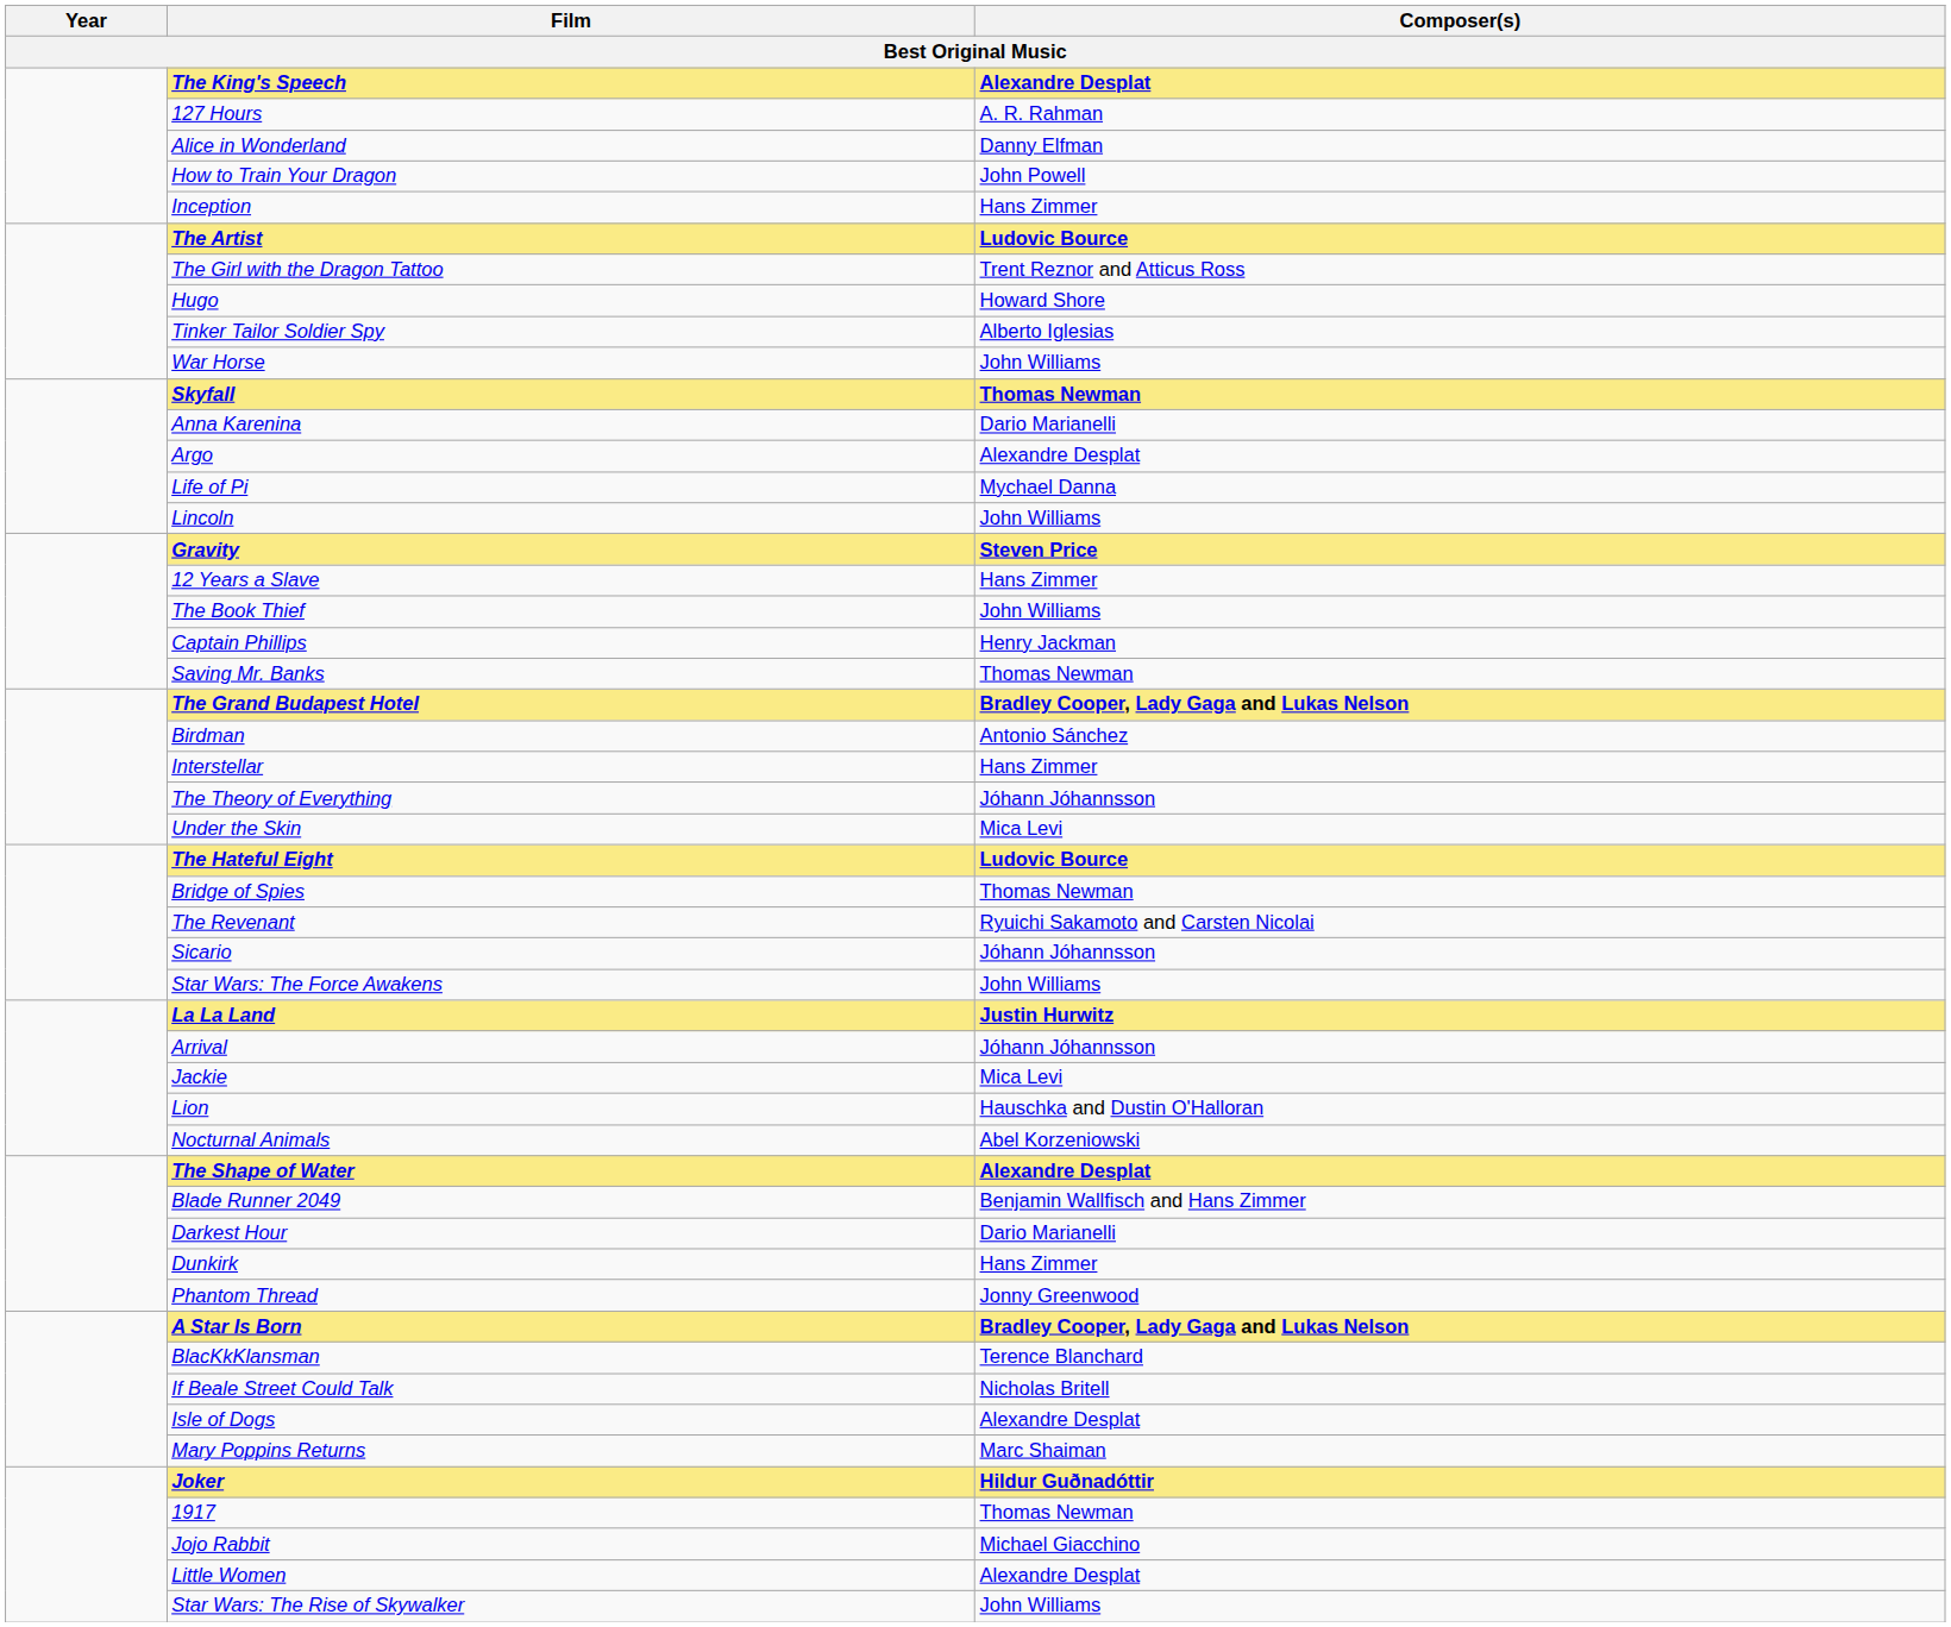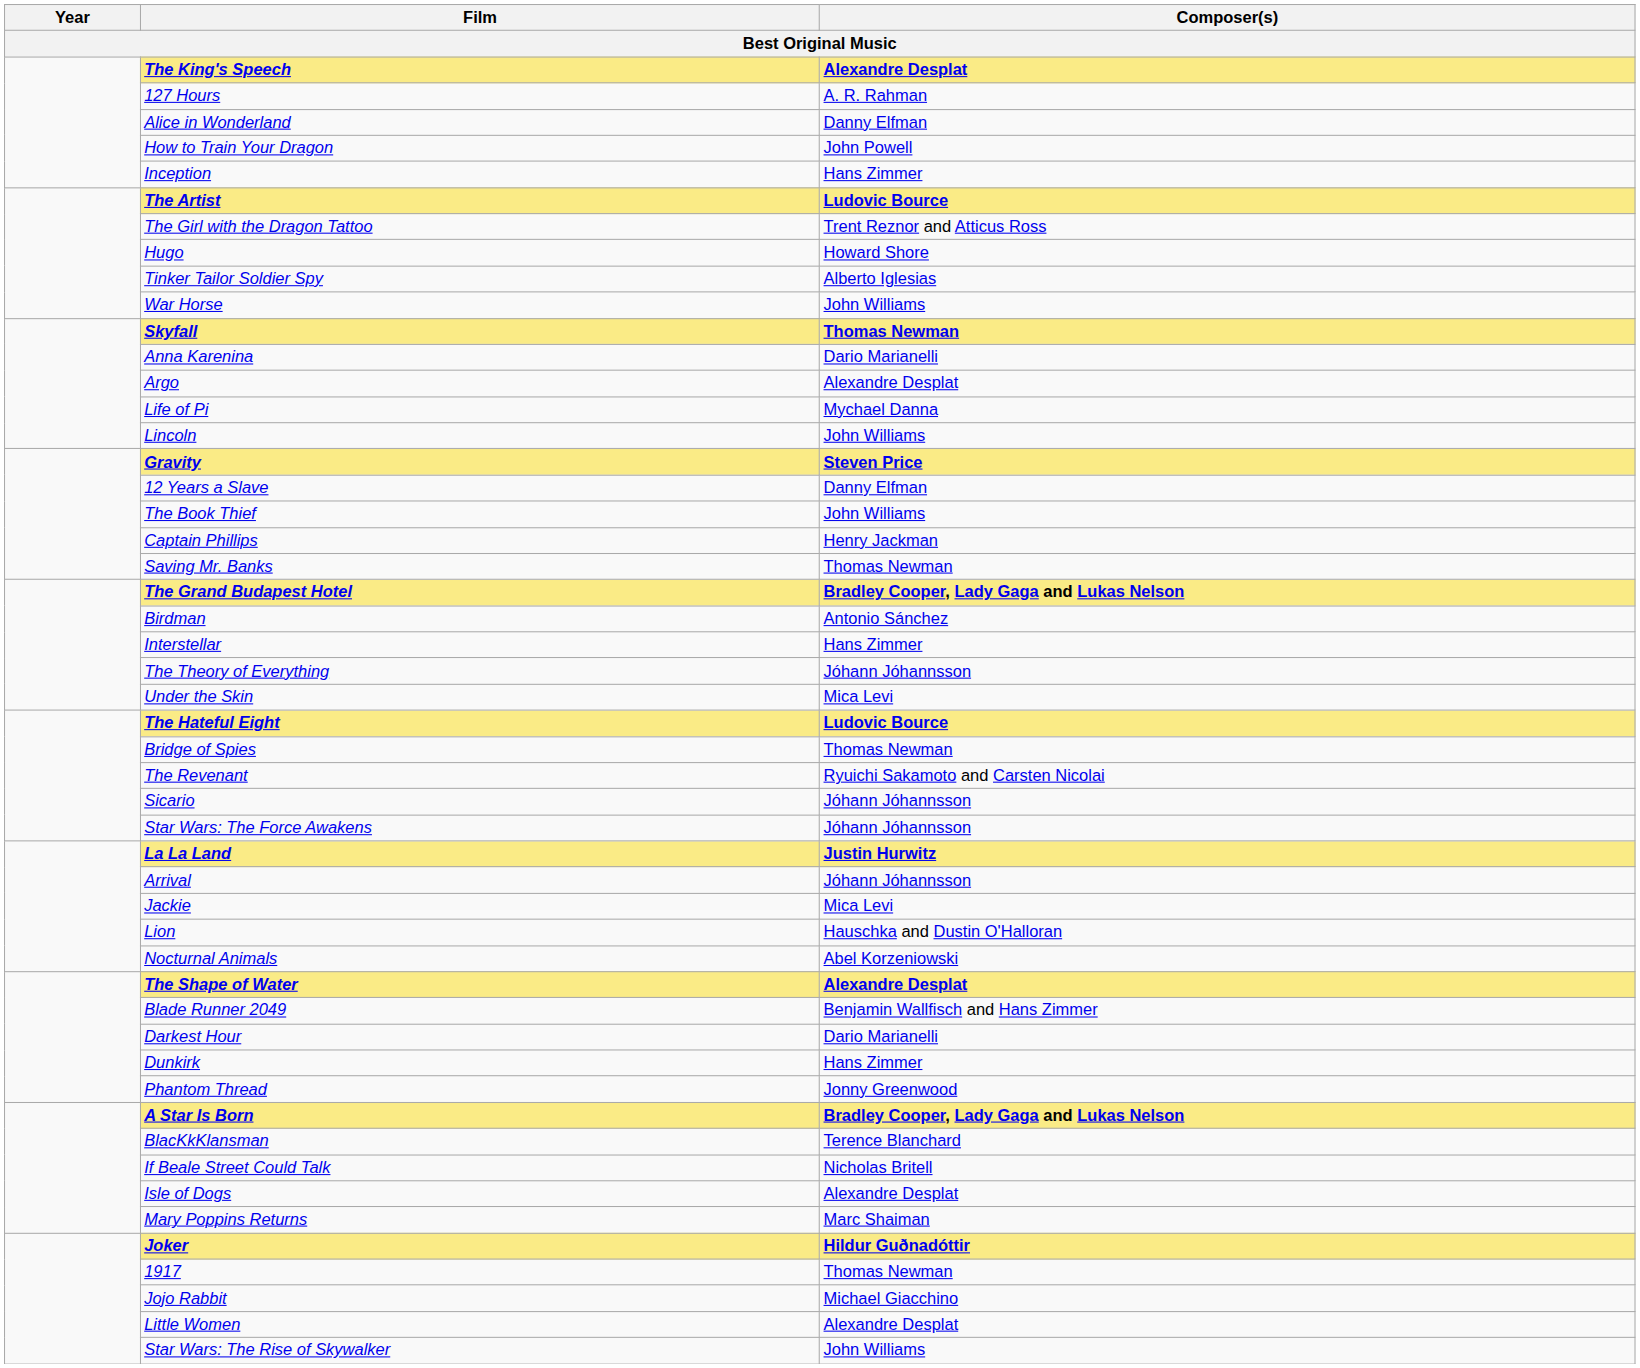 <table class="wikitable" style="width:100%;" cellpadding="5">
 <tr>
 <th style="width:5%;">Year</th>
 <th style="width:25%;">Film</th>
 <th style="width:30%;">Composer(s)</th>
 </tr>
 <tr>
 <th colspan="3">Best Original Music</th>
 </tr>
 <tr>
 <td rowspan="5"></td>
 <td style="background:#FAEB86"><strong><em><a href='#'>The King's Speech</a></em></strong></td>
 <td style="background:#FAEB86"><strong><a href='#'>Alexandre Desplat</a></strong></td>
 </tr>
 <tr>
 <td><em><a href='#'>127 Hours</a></em></td>
 <td><a href='#'>A. R. Rahman</a></td>
 </tr>
 <tr>
 <td><em><a href='#'>Alice in Wonderland</a></em></td>
 <td><a href='#'>Danny Elfman</a></td>
 </tr>
 <tr>
 <td><em><a href='#'>How to Train Your Dragon</a></em></td>
 <td><a href='#'>John Powell</a></td>
 </tr>
 <tr>
 <td><em><a href='#'>Inception</a></em></td>
 <td><a href='#'>Hans Zimmer</a></td>
 </tr>
 <tr>
 <td rowspan="5"></td>
 <td style="background:#FAEB86"><strong><em><a href='#'>The Artist</a></em></strong></td>
 <td style="background:#FAEB86"><strong><a href='#'>Ludovic Bource</a></strong></td>
 </tr>
 <tr>
 <td><em><a href='#'>The Girl with the Dragon Tattoo</a></em></td>
 <td><a href='#'>Trent Reznor</a> and <a href='#'>Atticus Ross</a></td>
 </tr>
 <tr>
 <td><em><a href='#'>Hugo</a></em></td>
 <td><a href='#'>Howard Shore</a></td>
 </tr>
 <tr>
 <td><em><a href='#'>Tinker Tailor Soldier Spy</a></em></td>
 <td><a href='#'>Alberto Iglesias</a></td>
 </tr>
 <tr>
 <td><em><a href='#'>War Horse</a></em></td>
 <td><a href='#'>John Williams</a></td>
 </tr>
 <tr>
 <td rowspan="5"></td>
 <td style="background:#FAEB86"><strong><em><a href='#'>Skyfall</a></em></strong></td>
 <td style="background:#FAEB86"><strong><a href='#'>Thomas Newman</a></strong></td>
 </tr>
 <tr>
 <td><em><a href='#'>Anna Karenina</a></em></td>
 <td><a href='#'>Dario Marianelli</a></td>
 </tr>
 <tr>
 <td><em><a href='#'>Argo</a></em></td>
 <td><a href='#'>Alexandre Desplat</a></td>
 </tr>
 <tr>
 <td><em><a href='#'>Life of Pi</a></em></td>
 <td><a href='#'>Mychael Danna</a></td>
 </tr>
 <tr>
 <td><em><a href='#'>Lincoln</a></em></td>
 <td><a href='#'>John Williams</a></td>
 </tr>
 <tr>
 <td rowspan="5"></td>
 <td style="background:#FAEB86"><strong><em><a href='#'>Gravity</a></em></strong></td>
 <td style="background:#FAEB86"><strong><a href='#'>Steven Price</a></strong></td>
 </tr>
 <tr>
 <td><em><a href='#'>12 Years a Slave</a></em></td>
-<td><a href='#'>Hans Zimmer</a></td>
+<td><a href='#'>Danny Elfman</a></td>
 </tr>
 <tr>
 <td><em><a href='#'>The Book Thief</a></em></td>
 <td><a href='#'>John Williams</a></td>
 </tr>
 <tr>
 <td><em><a href='#'>Captain Phillips</a></em></td>
 <td><a href='#'>Henry Jackman</a></td>
 </tr>
 <tr>
 <td><em><a href='#'>Saving Mr. Banks</a></em></td>
 <td><a href='#'>Thomas Newman</a></td>
 </tr>
 <tr>
 <td rowspan="5"></td>
 <td style="background:#FAEB86"><strong><em><a href='#'>The Grand Budapest Hotel</a></em></strong></td>
 <td style="background:#FAEB86"><strong><a href='#'>Bradley Cooper</a>, <a href='#'>Lady Gaga</a> and <a href='#'>Lukas Nelson</a></strong></td>
 </tr>
 <tr>
 <td><em><a href='#'>Birdman</a></em></td>
 <td><a href='#'>Antonio Sánchez</a></td>
 </tr>
 <tr>
 <td><em><a href='#'>Interstellar</a></em></td>
 <td><a href='#'>Hans Zimmer</a></td>
 </tr>
 <tr>
 <td><em><a href='#'>The Theory of Everything</a></em></td>
 <td><a href='#'>Jóhann Jóhannsson</a></td>
 </tr>
 <tr>
 <td><em><a href='#'>Under the Skin</a></em></td>
 <td><a href='#'>Mica Levi</a></td>
 </tr>
 <tr>
 <td rowspan="5"></td>
 <td style="background:#FAEB86"><strong><em><a href='#'>The Hateful Eight</a></em></strong></td>
 <td style="background:#FAEB86"><strong><a href='#'>Ludovic Bource</a></strong></td>
 </tr>
 <tr>
 <td><em><a href='#'>Bridge of Spies</a></em></td>
 <td><a href='#'>Thomas Newman</a></td>
 </tr>
 <tr>
 <td><em><a href='#'>The Revenant</a></em></td>
 <td><a href='#'>Ryuichi Sakamoto</a> and <a href='#'>Carsten Nicolai</a></td>
 </tr>
 <tr>
 <td><em><a href='#'>Sicario</a></em></td>
 <td><a href='#'>Jóhann Jóhannsson</a></td>
 </tr>
 <tr>
 <td><em><a href='#'>Star Wars: The Force Awakens</a></em></td>
-<td><a href='#'>John Williams</a></td>
+<td><a href='#'>Jóhann Jóhannsson</a></td>
 </tr>
 <tr>
 <td rowspan="5"></td>
 <td style="background:#FAEB86"><strong><em><a href='#'>La La Land</a></em></strong></td>
 <td style="background:#FAEB86"><strong><a href='#'>Justin Hurwitz</a></strong></td>
 </tr>
 <tr>
 <td><em><a href='#'>Arrival</a></em></td>
 <td><a href='#'>Jóhann Jóhannsson</a></td>
 </tr>
 <tr>
 <td><em><a href='#'>Jackie</a></em></td>
 <td><a href='#'>Mica Levi</a></td>
 </tr>
 <tr>
 <td><em><a href='#'>Lion</a></em></td>
 <td><a href='#'>Hauschka</a> and <a href='#'>Dustin O'Halloran</a></td>
 </tr>
 <tr>
 <td><em><a href='#'>Nocturnal Animals</a></em></td>
 <td><a href='#'>Abel Korzeniowski</a></td>
 </tr>
 <tr>
 <td rowspan="5"></td>
 <td style="background:#FAEB86"><strong><em><a href='#'>The Shape of Water</a></em></strong></td>
 <td style="background:#FAEB86"><strong><a href='#'>Alexandre Desplat</a></strong></td>
 </tr>
 <tr>
 <td><em><a href='#'>Blade Runner 2049</a></em></td>
 <td><a href='#'>Benjamin Wallfisch</a> and <a href='#'>Hans Zimmer</a></td>
 </tr>
 <tr>
 <td><em><a href='#'>Darkest Hour</a></em></td>
 <td><a href='#'>Dario Marianelli</a></td>
 </tr>
 <tr>
 <td><em><a href='#'>Dunkirk</a></em></td>
 <td><a href='#'>Hans Zimmer</a></td>
 </tr>
 <tr>
 <td><em><a href='#'>Phantom Thread</a></em></td>
 <td><a href='#'>Jonny Greenwood</a></td>
 </tr>
 <tr>
 <td rowspan="5"></td>
 <td style="background:#FAEB86"><strong><em><a href='#'>A Star Is Born</a></em></strong></td>
 <td style="background:#FAEB86"><strong><a href='#'>Bradley Cooper</a>, <a href='#'>Lady Gaga</a> and <a href='#'>Lukas Nelson</a></strong></td>
 </tr>
 <tr>
 <td><em><a href='#'>BlacKkKlansman</a></em></td>
 <td><a href='#'>Terence Blanchard</a></td>
 </tr>
 <tr>
 <td><em><a href='#'>If Beale Street Could Talk</a></em></td>
 <td><a href='#'>Nicholas Britell</a></td>
 </tr>
 <tr>
 <td><em><a href='#'>Isle of Dogs</a></em></td>
 <td><a href='#'>Alexandre Desplat</a></td>
 </tr>
 <tr>
 <td><em><a href='#'>Mary Poppins Returns</a></em></td>
 <td><a href='#'>Marc Shaiman</a></td>
 </tr>
 <tr>
 <td rowspan="5"></td>
 <td style="background:#FAEB86"><strong><em><a href='#'>Joker</a></em></strong></td>
 <td style="background:#FAEB86"><strong><a href='#'>Hildur Guðnadóttir</a></strong></td>
 </tr>
 <tr>
 <td><em><a href='#'>1917</a></em></td>
 <td><a href='#'>Thomas Newman</a></td>
 </tr>
 <tr>
 <td><em><a href='#'>Jojo Rabbit</a></em></td>
 <td><a href='#'>Michael Giacchino</a></td>
 </tr>
 <tr>
 <td><em><a href='#'>Little Women</a></em></td>
 <td><a href='#'>Alexandre Desplat</a></td>
 </tr>
 <tr>
 <td><em><a href='#'>Star Wars: The Rise of Skywalker</a></em></td>
 <td><a href='#'>John Williams</a></td>
 </tr>
 </table>
